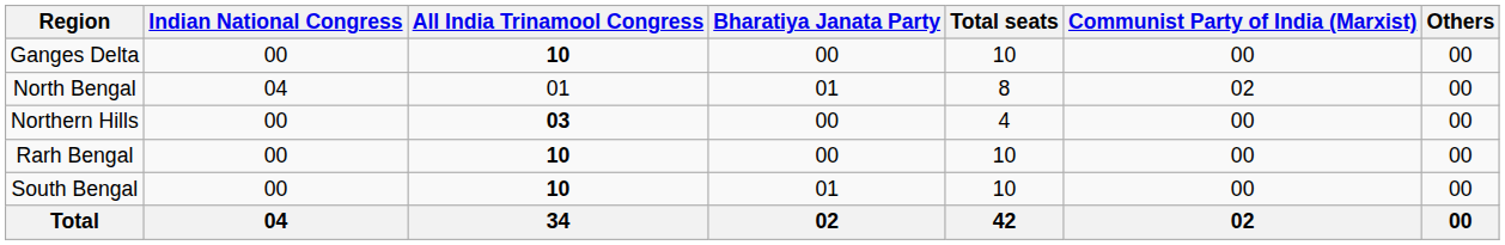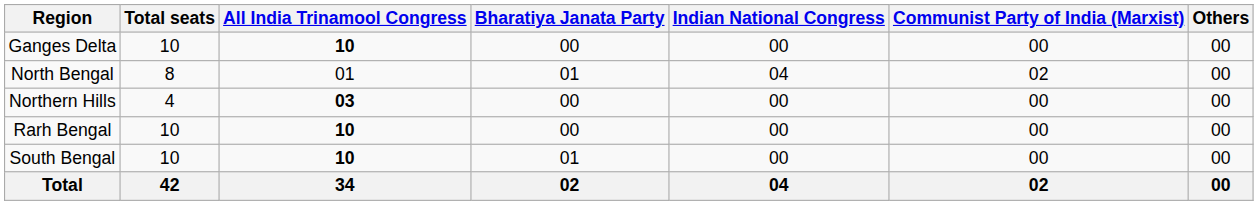 <table class="wikitable sortable" style="text-align:center;">
 <tr>
 <th>Region</th>
-<th><a href='#'>Indian National Congress</a></th>
+<th>Total seats</th>
 <th><a href='#'>All India Trinamool Congress</a></th>
 <th><a href='#'>Bharatiya Janata Party</a></th>
-<th>Total seats</th>
+<th><a href='#'>Indian National Congress</a></th>
 <th><a href='#'>Communist Party of India (Marxist)</a></th>
 <th>Others</th>
 </tr>
 <tr>
 <td>Ganges Delta</td>
-<td>00</td>
+<td>10</td>
 <td><strong>10</strong></td>
 <td>00</td>
-<td>10</td>
+<td>00</td>
 <td>00</td>
 <td>00</td>
 </tr>
 <tr>
 <td>North Bengal</td>
-<td>04</td>
+<td>8</td>
 <td>01</td>
 <td>01</td>
-<td>8</td>
+<td>04</td>
 <td>02</td>
 <td>00</td>
 </tr>
 <tr>
 <td>Northern Hills</td>
-<td>00</td>
+<td>4</td>
 <td><strong>03</strong></td>
 <td>00</td>
-<td>4</td>
+<td>00</td>
 <td>00</td>
 <td>00</td>
 </tr>
 <tr>
 <td>Rarh Bengal</td>
-<td>00</td>
+<td>10</td>
 <td><strong>10</strong></td>
 <td>00</td>
-<td>10</td>
+<td>00</td>
 <td>00</td>
 <td>00</td>
 </tr>
 <tr>
 <td>South Bengal</td>
-<td>00</td>
+<td>10</td>
 <td><strong>10</strong></td>
 <td>01</td>
-<td>10</td>
+<td>00</td>
 <td>00</td>
 <td>00</td>
 </tr>
 <tr>
 <th><strong>Total</strong></th>
-<th>04</th>
+<th>42</th>
 <th>34</th>
 <th>02</th>
-<th>42</th>
+<th>04</th>
 <th>02</th>
 <th>00</th>
 </tr>
 </table>
